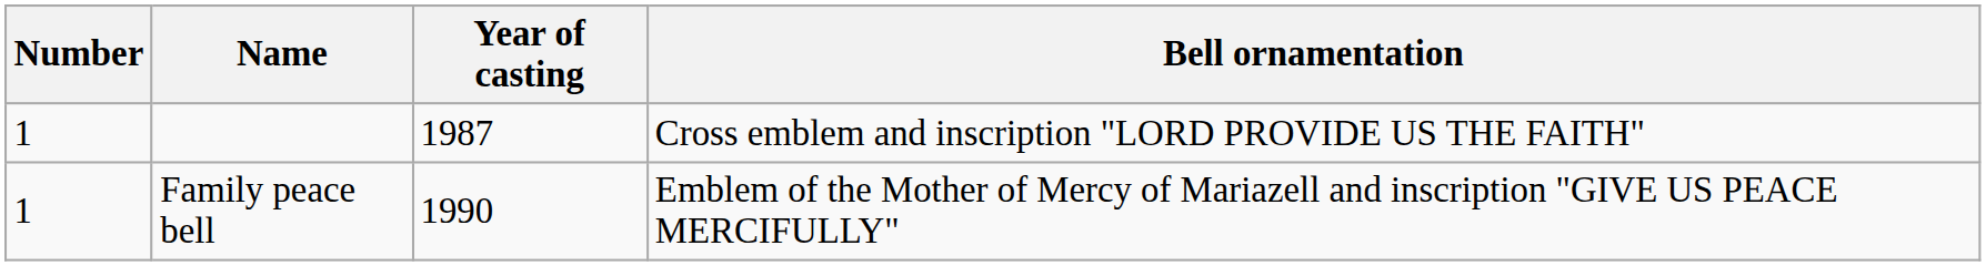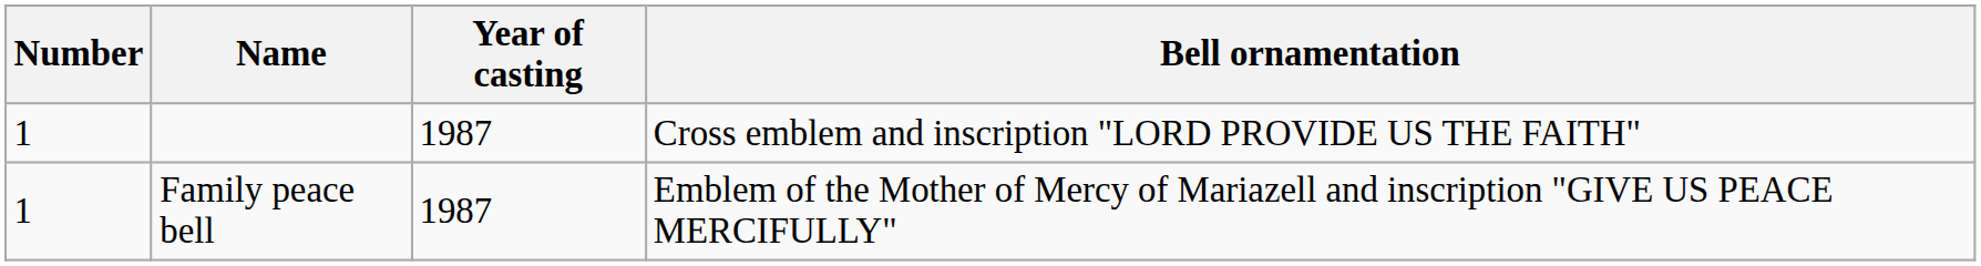 <table class="wikitable">
 <tr>
 <th>Number</th>
 <th>Name</th>
 <th>Year of casting</th>
 <th>Bell ornamentation</th>
 </tr>
 <tr>
 <td>1</td>
 <td></td>
 <td>1987</td>
 <td>Cross emblem and inscription "LORD PROVIDE US THE FAITH"</td>
 </tr>
 <tr>
 <td>1</td>
 <td>Family peace bell</td>
-<td>1990</td>
+<td>1987</td>
 <td>Emblem of the Mother of Mercy of Mariazell and inscription "GIVE US PEACE MERCIFULLY"</td>
 </tr>
 </table>
